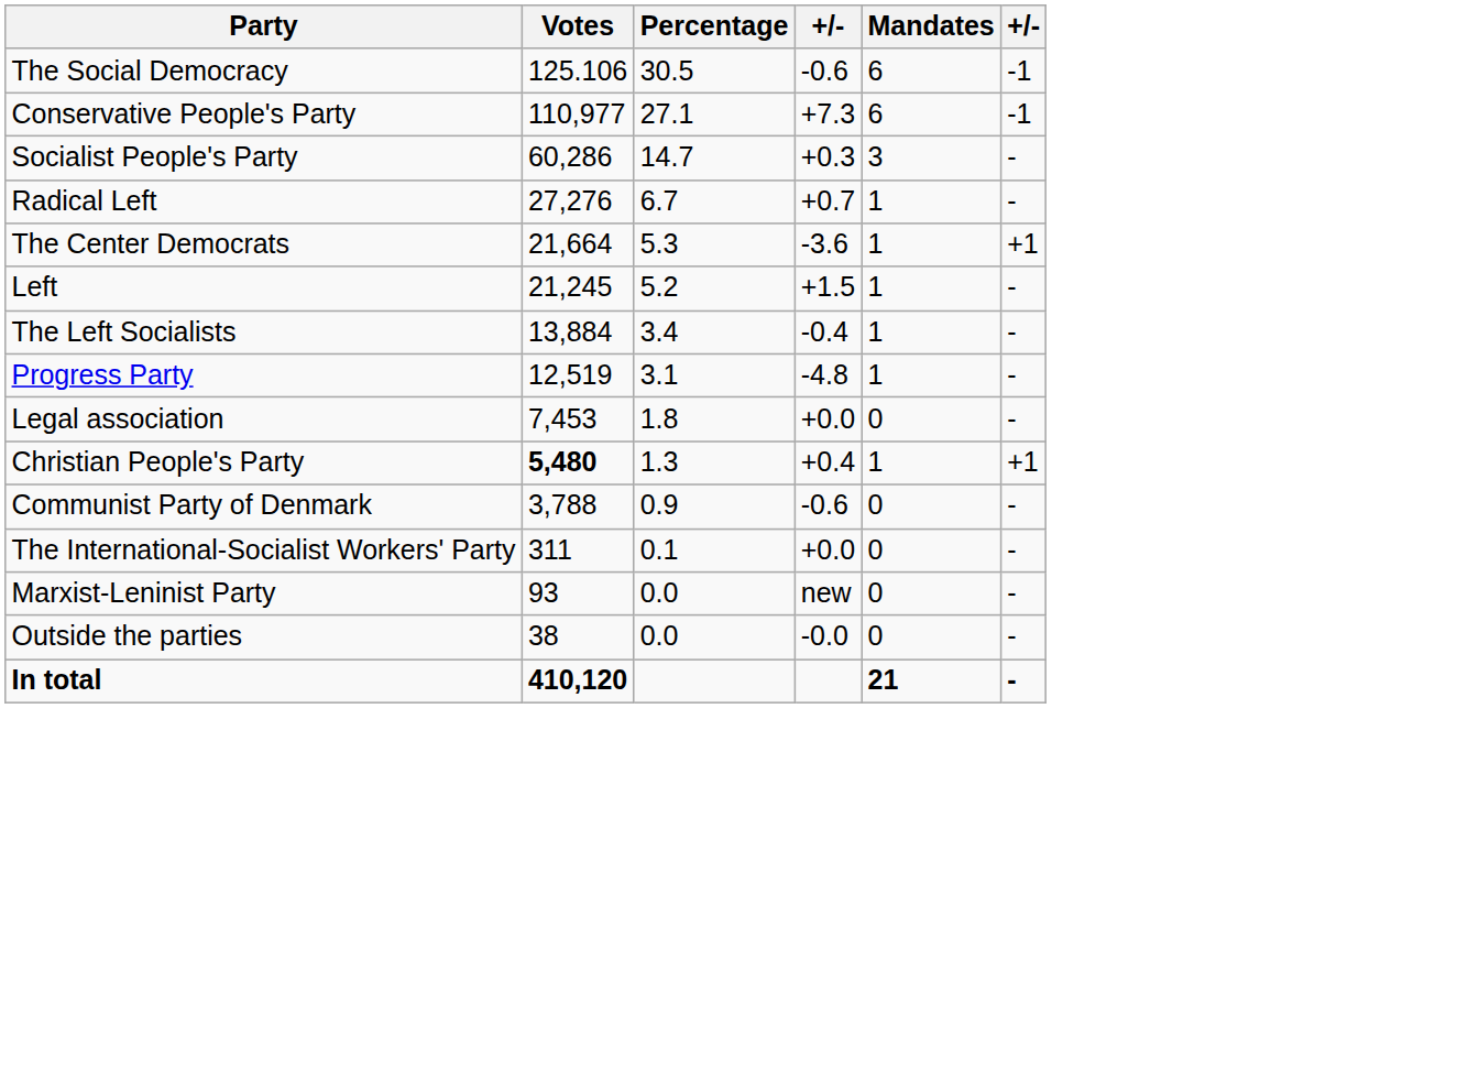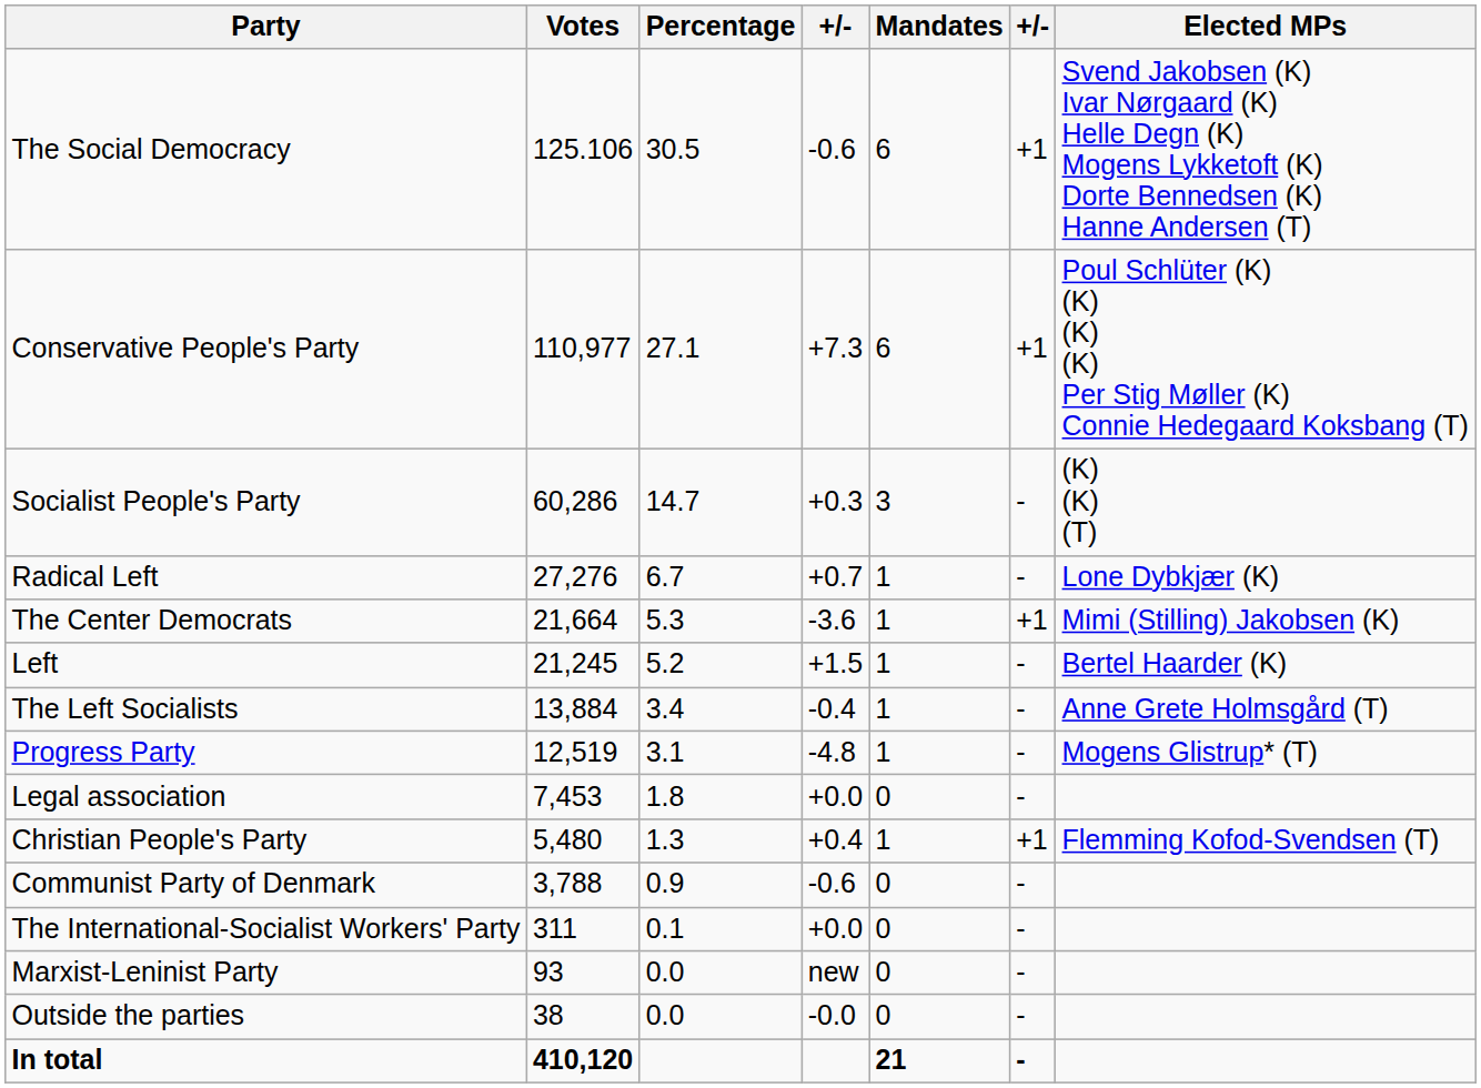 <table class="wikitable">
 <tr>
 <th>Party</th>
 <th>Votes</th>
 <th>Percentage</th>
 <th>+/-</th>
 <th>Mandates</th>
 <th>+/-</th>
+<th>Elected MPs</th>
 </tr>
 <tr>
 <td>The Social Democracy</td>
 <td>125.106</td>
 <td>30.5</td>
 <td>-0.6</td>
 <td>6</td>
-<td>-1</td>
+<td>+1</td>
+<td><a href='#'>Svend Jakobsen</a> (K)<br><a href='#'>Ivar Nørgaard</a> (K)<br><a href='#'>Helle Degn</a> (K)<br><a href='#'>Mogens Lykketoft</a> (K)<br><a href='#'>Dorte Bennedsen</a> (K)<br><a href='#'>Hanne Andersen</a> (T)</td>
 </tr>
 <tr>
 <td>Conservative People's Party</td>
 <td>110,977</td>
 <td>27.1</td>
 <td>+7.3</td>
 <td>6</td>
-<td>-1</td>
+<td>+1</td>
+<td><a href='#'>Poul Schlüter</a> (K)<br> (K)<br> (K)<br> (K)<br><a href='#'>Per Stig Møller</a> (K)<br><a href='#'>Connie Hedegaard Koksbang</a> (T)</td>
 </tr>
 <tr>
 <td>Socialist People's Party</td>
 <td>60,286</td>
 <td>14.7</td>
 <td>+0.3</td>
 <td>3</td>
 <td>-</td>
+<td> (K)<br> (K)<br> (T)</td>
 </tr>
 <tr>
 <td>Radical Left</td>
 <td>27,276</td>
 <td>6.7</td>
 <td>+0.7</td>
 <td>1</td>
 <td>-</td>
+<td><a href='#'>Lone Dybkjær</a> (K)</td>
 </tr>
 <tr>
 <td>The Center Democrats</td>
 <td>21,664</td>
 <td>5.3</td>
 <td>-3.6</td>
 <td>1</td>
 <td>+1</td>
+<td><a href='#'>Mimi (Stilling) Jakobsen</a> (K)</td>
 </tr>
 <tr>
 <td>Left</td>
 <td>21,245</td>
 <td>5.2</td>
 <td>+1.5</td>
 <td>1</td>
 <td>-</td>
+<td><a href='#'>Bertel Haarder</a> (K)</td>
 </tr>
 <tr>
 <td>The Left Socialists</td>
 <td>13,884</td>
 <td>3.4</td>
 <td>-0.4</td>
 <td>1</td>
 <td>-</td>
+<td><a href='#'>Anne Grete Holmsgård</a> (T)</td>
 </tr>
 <tr>
 <td><a href='#'>Progress Party</a></td>
 <td>12,519</td>
 <td>3.1</td>
 <td>-4.8</td>
 <td>1</td>
 <td>-</td>
+<td><a href='#'>Mogens Glistrup</a>* (T)</td>
 </tr>
 <tr>
 <td>Legal association</td>
 <td>7,453</td>
 <td>1.8</td>
 <td>+0.0</td>
 <td>0</td>
 <td>-</td>
+<td></td>
 </tr>
 <tr>
 <td>Christian People's Party</td>
-<td><strong>5,480</strong></td>
+<td>5,480</td>
 <td>1.3</td>
 <td>+0.4</td>
 <td>1</td>
 <td>+1</td>
+<td><a href='#'>Flemming Kofod-Svendsen</a> (T)</td>
 </tr>
 <tr>
 <td>Communist Party of Denmark</td>
 <td>3,788</td>
 <td>0.9</td>
 <td>-0.6</td>
 <td>0</td>
 <td>-</td>
+<td></td>
 </tr>
 <tr>
 <td>The International-Socialist Workers' Party</td>
 <td>311</td>
 <td>0.1</td>
 <td>+0.0</td>
 <td>0</td>
 <td>-</td>
+<td></td>
 </tr>
 <tr>
 <td>Marxist-Leninist Party</td>
 <td>93</td>
 <td>0.0</td>
 <td>new</td>
 <td>0</td>
 <td>-</td>
+<td></td>
 </tr>
 <tr>
 <td>Outside the parties</td>
 <td>38</td>
 <td>0.0</td>
 <td>-0.0</td>
 <td>0</td>
 <td>-</td>
+<td></td>
 </tr>
 <tr>
 <td><strong>In total</strong></td>
 <td><strong>410,120</strong></td>
 <td></td>
 <td></td>
 <td><strong>21</strong></td>
 <td><strong>-</strong></td>
+<td></td>
 </tr>
 </table>
